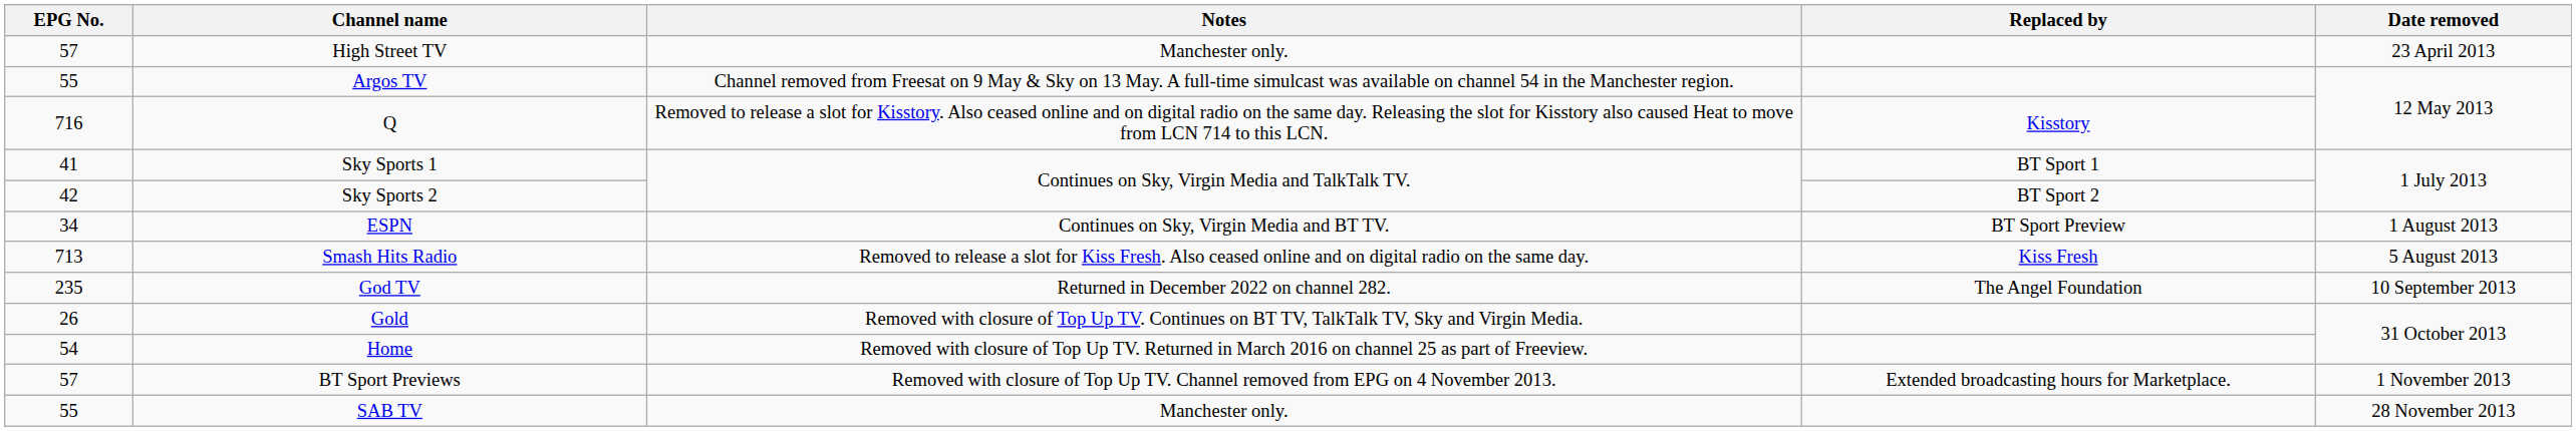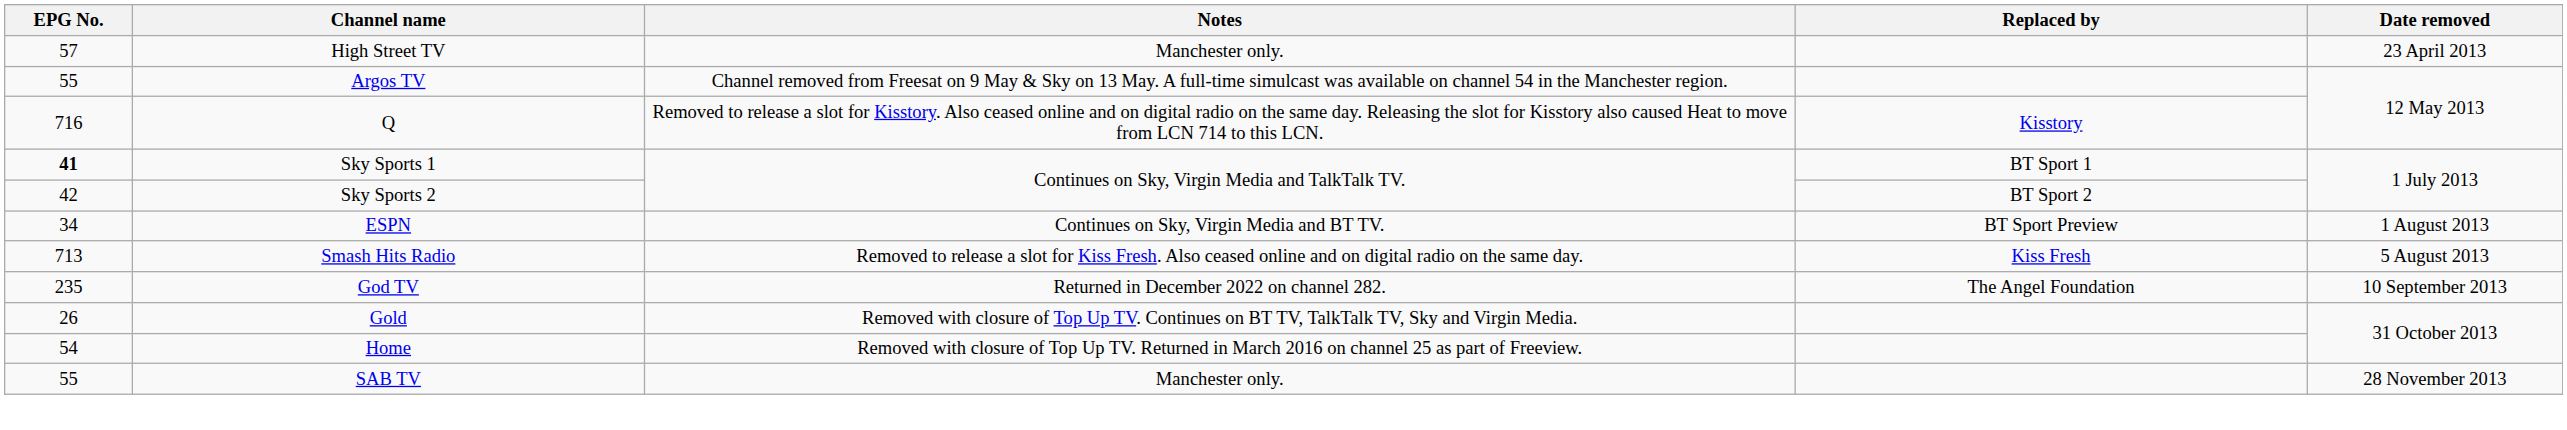 <table class="wikitable sortable" style="font-size:90%; text-align:center; width:100%;">
 <tr>
 <th style="width:5%;">EPG No.</th>
 <th style="width:20%;">Channel name</th>
 <th style="width:45%;">Notes</th>
 <th style="width:20%;">Replaced by</th>
 <th style="width:10%;">Date removed</th>
 </tr>
 <tr>
 <td>57</td>
 <td>High Street TV</td>
 <td>Manchester only.</td>
 <td></td>
 <td>23 April 2013</td>
 </tr>
 <tr>
 <td>55</td>
 <td><a href='#'>Argos TV</a></td>
 <td>Channel removed from Freesat on 9 May & Sky on 13 May. A full-time simulcast was available on channel 54 in the Manchester region.</td>
 <td></td>
 <td rowspan="2">12 May 2013</td>
 </tr>
 <tr>
 <td>716</td>
 <td>Q</td>
 <td>Removed to release a slot for <a href='#'>Kisstory</a>. Also ceased online and on digital radio on the same day. Releasing the slot for Kisstory also caused Heat to move from LCN 714 to this LCN.</td>
 <td><a href='#'>Kisstory</a></td>
 </tr>
 <tr>
-<td>41</td>
+<td><strong>41</strong></td>
 <td>Sky Sports 1</td>
 <td rowspan="2">Continues on Sky, Virgin Media and TalkTalk TV.</td>
 <td>BT Sport 1</td>
 <td rowspan="2">1 July 2013</td>
 </tr>
 <tr>
 <td>42</td>
 <td>Sky Sports 2</td>
 <td>BT Sport 2</td>
 </tr>
 <tr>
 <td>34</td>
 <td><a href='#'>ESPN</a></td>
 <td>Continues on Sky, Virgin Media and BT TV.</td>
 <td>BT Sport Preview</td>
 <td>1 August 2013</td>
 </tr>
 <tr>
 <td>713</td>
 <td><a href='#'>Smash Hits Radio</a></td>
 <td>Removed to release a slot for <a href='#'>Kiss Fresh</a>. Also ceased online and on digital radio on the same day.</td>
 <td><a href='#'>Kiss Fresh</a></td>
 <td>5 August 2013</td>
 </tr>
 <tr>
 <td>235</td>
 <td><a href='#'>God TV</a></td>
 <td>Returned in December 2022 on channel 282.</td>
 <td>The Angel Foundation</td>
 <td>10 September 2013</td>
 </tr>
 <tr>
 <td>26</td>
 <td><a href='#'>Gold</a></td>
 <td>Removed with closure of <a href='#'>Top Up TV</a>. Continues on BT TV, TalkTalk TV, Sky and Virgin Media.</td>
 <td></td>
 <td rowspan="2">31 October 2013</td>
 </tr>
 <tr>
 <td>54</td>
 <td><a href='#'>Home</a></td>
 <td>Removed with closure of Top Up TV. Returned in March 2016 on channel 25 as part of Freeview.</td>
 <td></td>
 </tr>
 <tr>
-<td>57</td>
-<td>BT Sport Previews</td>
-<td>Removed with closure of Top Up TV. Channel removed from EPG on 4 November 2013.</td>
-<td>Extended broadcasting hours for Marketplace.</td>
-<td>1 November 2013</td>
-</tr>
-<tr>
 <td>55</td>
 <td><a href='#'>SAB TV</a></td>
 <td>Manchester only.</td>
 <td></td>
 <td>28 November 2013</td>
 </tr>
 </table>
